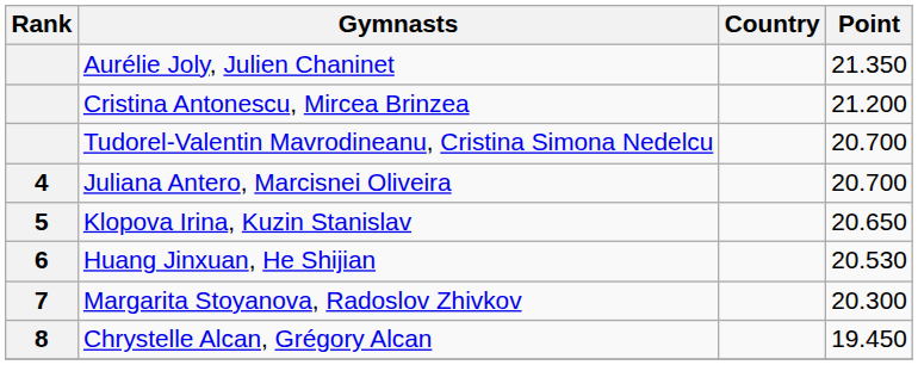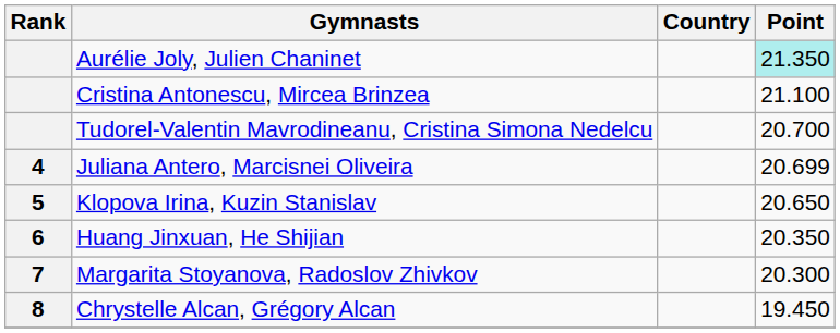 <table class="wikitable sortable">
 <tr>
 <th>Rank</th>
 <th>Gymnasts</th>
 <th>Country</th>
 <th>Point</th>
 </tr>
 <tr>
 <th></th>
 <td><a href='#'>Aurélie Joly</a>, <a href='#'>Julien Chaninet</a></td>
 <td></td>
-<td>21.350</td>
+<td style="background: paleturquoise;">21.350</td>
 </tr>
 <tr>
 <th></th>
 <td><a href='#'>Cristina Antonescu</a>, <a href='#'>Mircea Brinzea</a></td>
 <td></td>
-<td>21.200</td>
+<td>21.100</td>
 </tr>
 <tr>
 <th></th>
 <td><a href='#'>Tudorel-Valentin Mavrodineanu</a>, <a href='#'>Cristina Simona Nedelcu</a></td>
 <td></td>
 <td>20.700</td>
 </tr>
 <tr>
 <th>4</th>
 <td><a href='#'>Juliana Antero</a>, <a href='#'>Marcisnei Oliveira</a></td>
 <td></td>
-<td>20.700</td>
+<td>20.699</td>
 </tr>
 <tr>
 <th>5</th>
 <td><a href='#'>Klopova Irina</a>, <a href='#'>Kuzin Stanislav</a></td>
 <td></td>
 <td>20.650</td>
 </tr>
 <tr>
 <th>6</th>
 <td><a href='#'>Huang Jinxuan</a>, <a href='#'>He Shijian</a></td>
 <td></td>
-<td>20.530</td>
+<td>20.350</td>
 </tr>
 <tr>
 <th>7</th>
 <td><a href='#'>Margarita Stoyanova</a>, <a href='#'>Radoslov Zhivkov</a></td>
 <td></td>
 <td>20.300</td>
 </tr>
 <tr>
 <th>8</th>
 <td><a href='#'>Chrystelle Alcan</a>, <a href='#'>Grégory Alcan</a></td>
 <td></td>
 <td>19.450</td>
 </tr>
 <tr>
 </tr>
 </table>
